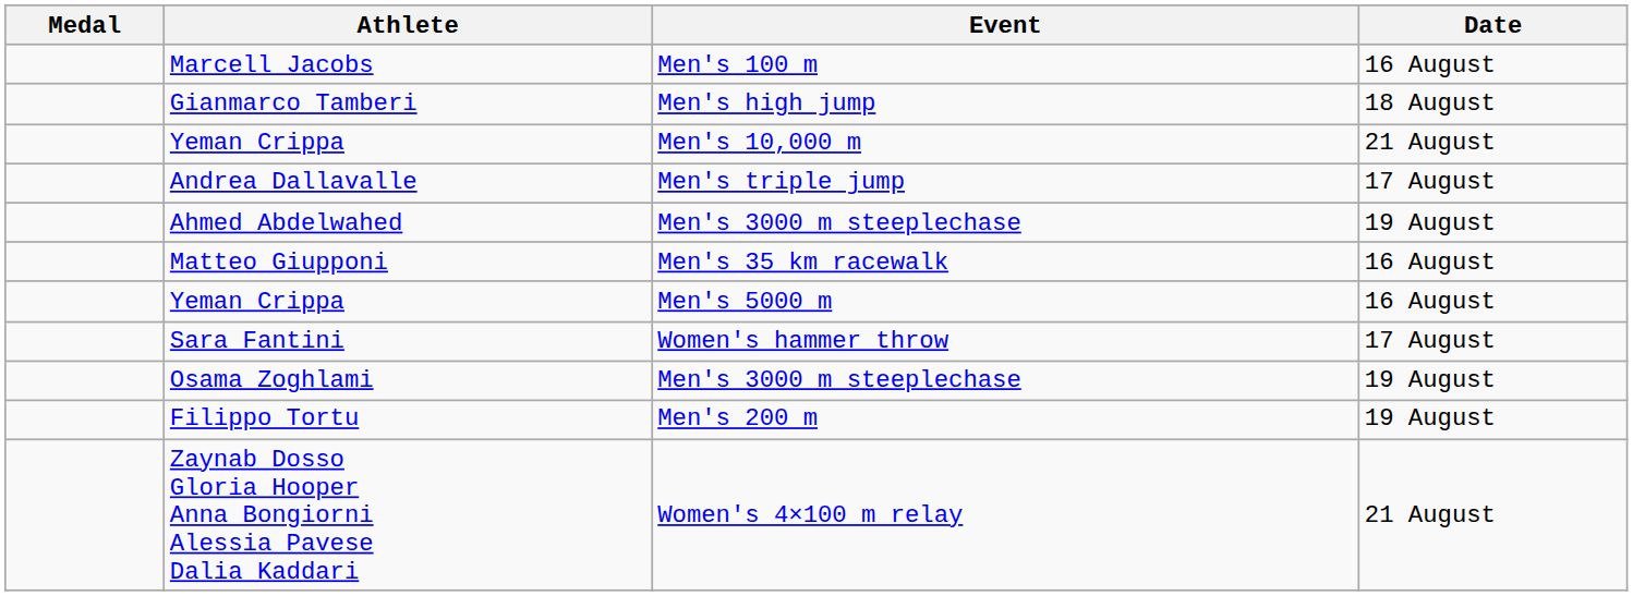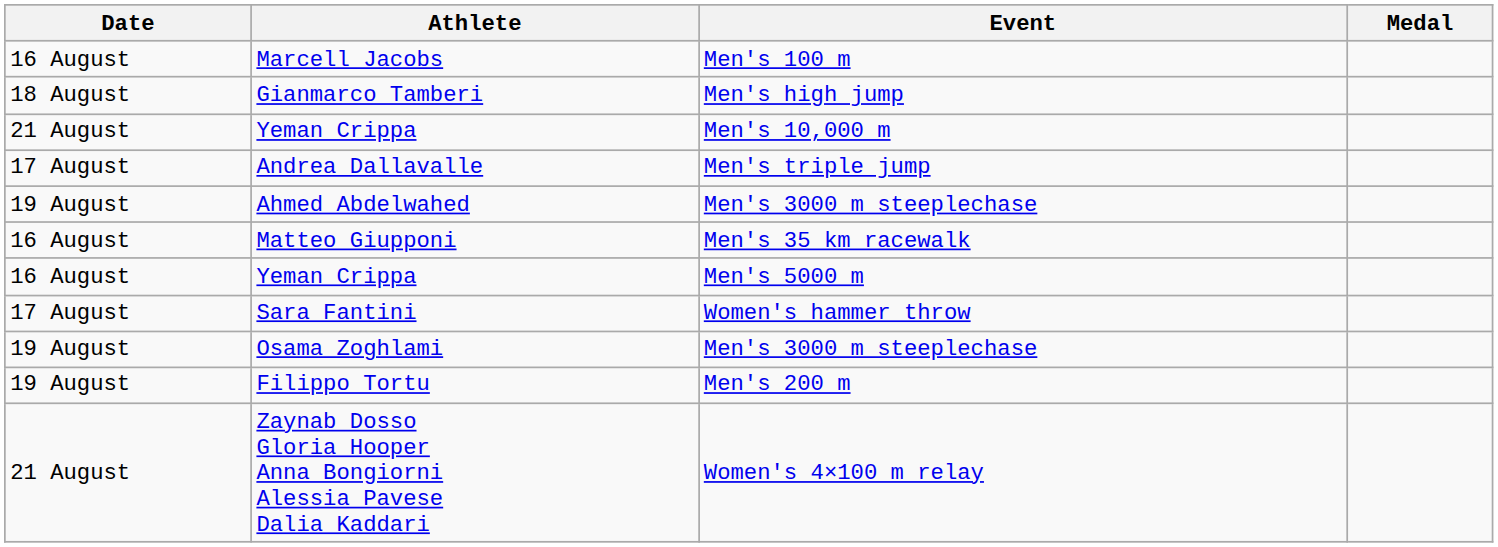 <table class="wikitable sortable" width=55% style="font-size:100%; text-align:left;">
 <tr>
-<th>Medal</th>
+<th>Date</th>
 <th>Athlete</th>
 <th>Event</th>
-<th>Date</th>
+<th>Medal</th>
 </tr>
 <tr>
-<td align=center></td>
+<td>16 August</td>
 <td><a href='#'>Marcell Jacobs</a></td>
 <td><a href='#'>Men's 100 m</a></td>
-<td>16 August</td>
+<td align=center></td>
 </tr>
 <tr>
-<td align=center></td>
+<td>18 August</td>
 <td><a href='#'>Gianmarco Tamberi</a></td>
 <td><a href='#'>Men's high jump</a></td>
-<td>18 August</td>
+<td align=center></td>
 </tr>
 <tr>
-<td align=center></td>
+<td>21 August</td>
 <td><a href='#'>Yeman Crippa</a></td>
 <td><a href='#'>Men's 10,000 m</a></td>
-<td>21 August</td>
+<td align=center></td>
 </tr>
 <tr>
-<td align=center></td>
+<td>17 August</td>
 <td><a href='#'>Andrea Dallavalle</a></td>
 <td><a href='#'>Men's triple jump</a></td>
-<td>17 August</td>
+<td align=center></td>
 </tr>
 <tr>
-<td align=center></td>
+<td>19 August</td>
 <td><a href='#'>Ahmed Abdelwahed</a></td>
 <td><a href='#'>Men's 3000 m steeplechase</a></td>
-<td>19 August</td>
+<td align=center></td>
 </tr>
 <tr>
-<td align=center></td>
+<td>16 August</td>
 <td><a href='#'>Matteo Giupponi</a></td>
 <td><a href='#'>Men's 35 km racewalk</a></td>
-<td>16 August</td>
+<td align=center></td>
 </tr>
 <tr>
-<td align=center></td>
+<td>16 August</td>
 <td><a href='#'>Yeman Crippa</a></td>
 <td><a href='#'>Men's 5000 m</a></td>
-<td>16 August</td>
+<td align=center></td>
 </tr>
 <tr>
-<td align=center></td>
+<td>17 August</td>
 <td><a href='#'>Sara Fantini</a></td>
 <td><a href='#'>Women's hammer throw</a></td>
-<td>17 August</td>
+<td align=center></td>
 </tr>
 <tr>
-<td align=center></td>
+<td>19 August</td>
 <td><a href='#'>Osama Zoghlami</a></td>
 <td><a href='#'>Men's 3000 m steeplechase</a></td>
-<td>19 August</td>
+<td align=center></td>
 </tr>
 <tr>
-<td align=center></td>
+<td>19 August</td>
 <td><a href='#'>Filippo Tortu</a></td>
 <td><a href='#'>Men's 200 m</a></td>
-<td>19 August</td>
+<td align=center></td>
 </tr>
 <tr>
-<td align=center></td>
+<td>21 August</td>
 <td><a href='#'>Zaynab Dosso</a><br><a href='#'>Gloria Hooper</a><br><a href='#'>Anna Bongiorni</a><br><a href='#'>Alessia Pavese</a><br><a href='#'>Dalia Kaddari</a></td>
 <td><a href='#'>Women's 4×100 m relay</a></td>
-<td>21 August</td>
+<td align=center></td>
 </tr>
 </table>
